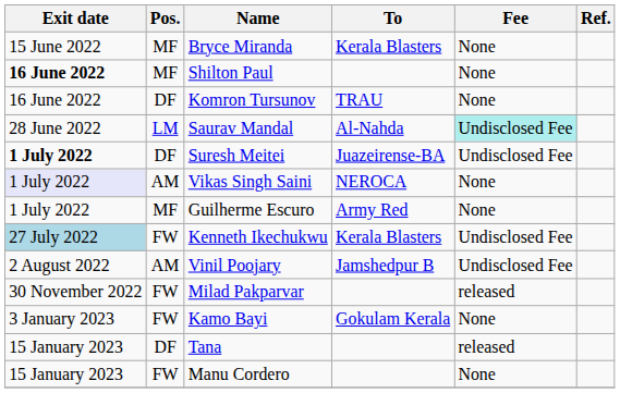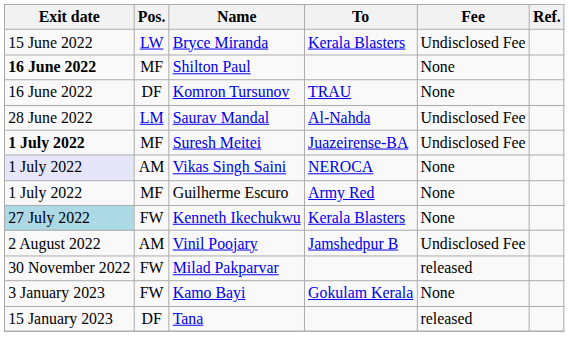 <table class="wikitable sortable">
 <tr>
 <th>Exit date</th>
 <th>Pos.</th>
 <th>Name</th>
 <th>To</th>
 <th>Fee</th>
 <th>Ref.</th>
 </tr>
 <tr>
 <td>15 June 2022</td>
-<td style="text-align:center;">MF</td>
+<td style="text-align:center;"><a href='#'>LW</a></td>
 <td style="text-align:left;"> <a href='#'>Bryce Miranda</a></td>
 <td style="text-align:left;"> <a href='#'>Kerala Blasters</a></td>
-<td>None</td>
+<td>Undisclosed Fee</td>
 <td></td>
 </tr>
 <tr>
 <td><strong>16 June 2022</strong></td>
 <td style="text-align:center;">MF</td>
 <td style="text-align:left;"> <a href='#'>Shilton Paul</a></td>
 <td style="text-align:left;"></td>
 <td>None</td>
 <td></td>
 </tr>
 <tr>
 <td>16 June 2022</td>
 <td style="text-align:center;">DF</td>
 <td style="text-align:left;"> <a href='#'>Komron Tursunov</a></td>
 <td style="text-align:left;"> <a href='#'>TRAU</a></td>
 <td>None</td>
 <td></td>
 </tr>
 <tr>
 <td>28 June 2022</td>
 <td style="text-align:center;"><a href='#'>LM</a></td>
 <td style="text-align:left;"> <a href='#'>Saurav Mandal</a></td>
 <td style="text-align:left;"> <a href='#'>Al-Nahda</a></td>
-<td style="background: paleturquoise;">Undisclosed Fee</td>
+<td>Undisclosed Fee</td>
 <td></td>
 </tr>
 <tr>
 <td><strong>1 July 2022</strong></td>
-<td style="text-align:center;">DF</td>
+<td style="text-align:center;">MF</td>
 <td style="text-align:left;"> <a href='#'>Suresh Meitei</a></td>
 <td style="text-align:left;"> <a href='#'>Juazeirense-BA</a></td>
 <td>Undisclosed Fee</td>
 <td></td>
 </tr>
 <tr>
 <td style="background: lavender;">1 July 2022</td>
 <td style="text-align:center;">AM</td>
 <td style="text-align:left;"> <a href='#'>Vikas Singh Saini</a></td>
 <td style="text-align:left;"> <a href='#'>NEROCA</a></td>
 <td>None</td>
 <td></td>
 </tr>
 <tr>
 <td>1 July 2022</td>
 <td style="text-align:center;">MF</td>
 <td style="text-align:left;"> Guilherme Escuro</td>
 <td style="text-align:left;"> <a href='#'>Army Red</a></td>
 <td>None</td>
 <td></td>
 </tr>
 <tr>
 <td style="background: lightblue;">27 July 2022</td>
 <td style="text-align:center;">FW</td>
 <td style="text-align:left;"> <a href='#'>Kenneth Ikechukwu</a></td>
 <td style="text-align:left;"> <a href='#'>Kerala Blasters</a></td>
-<td>Undisclosed Fee</td>
+<td>None</td>
 <td></td>
 </tr>
 <tr>
 <td>2 August 2022</td>
 <td style="text-align:center;">AM</td>
 <td style="text-align:left;"> <a href='#'>Vinil Poojary</a></td>
 <td style="text-align:left;"> <a href='#'>Jamshedpur B</a></td>
 <td>Undisclosed Fee</td>
 <td></td>
 </tr>
 <tr>
 <td>30 November 2022</td>
 <td style="text-align:center;">FW</td>
 <td style="text-align:left;"> <a href='#'>Milad Pakparvar</a></td>
 <td style="text-align:left;"></td>
 <td>released</td>
 <td></td>
 </tr>
 <tr>
 <td>3 January 2023</td>
 <td style="text-align:center;">FW</td>
 <td style="text-align:left;"> <a href='#'>Kamo Bayi</a></td>
 <td style="text-align:left;"> <a href='#'>Gokulam Kerala</a></td>
 <td>None</td>
 <td></td>
 </tr>
 <tr>
 <td>15 January 2023</td>
 <td style="text-align:center;">DF</td>
 <td style="text-align:left;"> <a href='#'>Tana</a></td>
 <td style="text-align:left;"></td>
 <td>released</td>
 <td></td>
 </tr>
 <tr>
-<td>15 January 2023</td>
-<td style="text-align:center;">FW</td>
-<td style="text-align:left;">Manu Cordero</td>
-<td style="text-align:left;"></td>
-<td>None</td>
-<td></td>
-</tr>
-<tr>
 </tr>
 </table>
